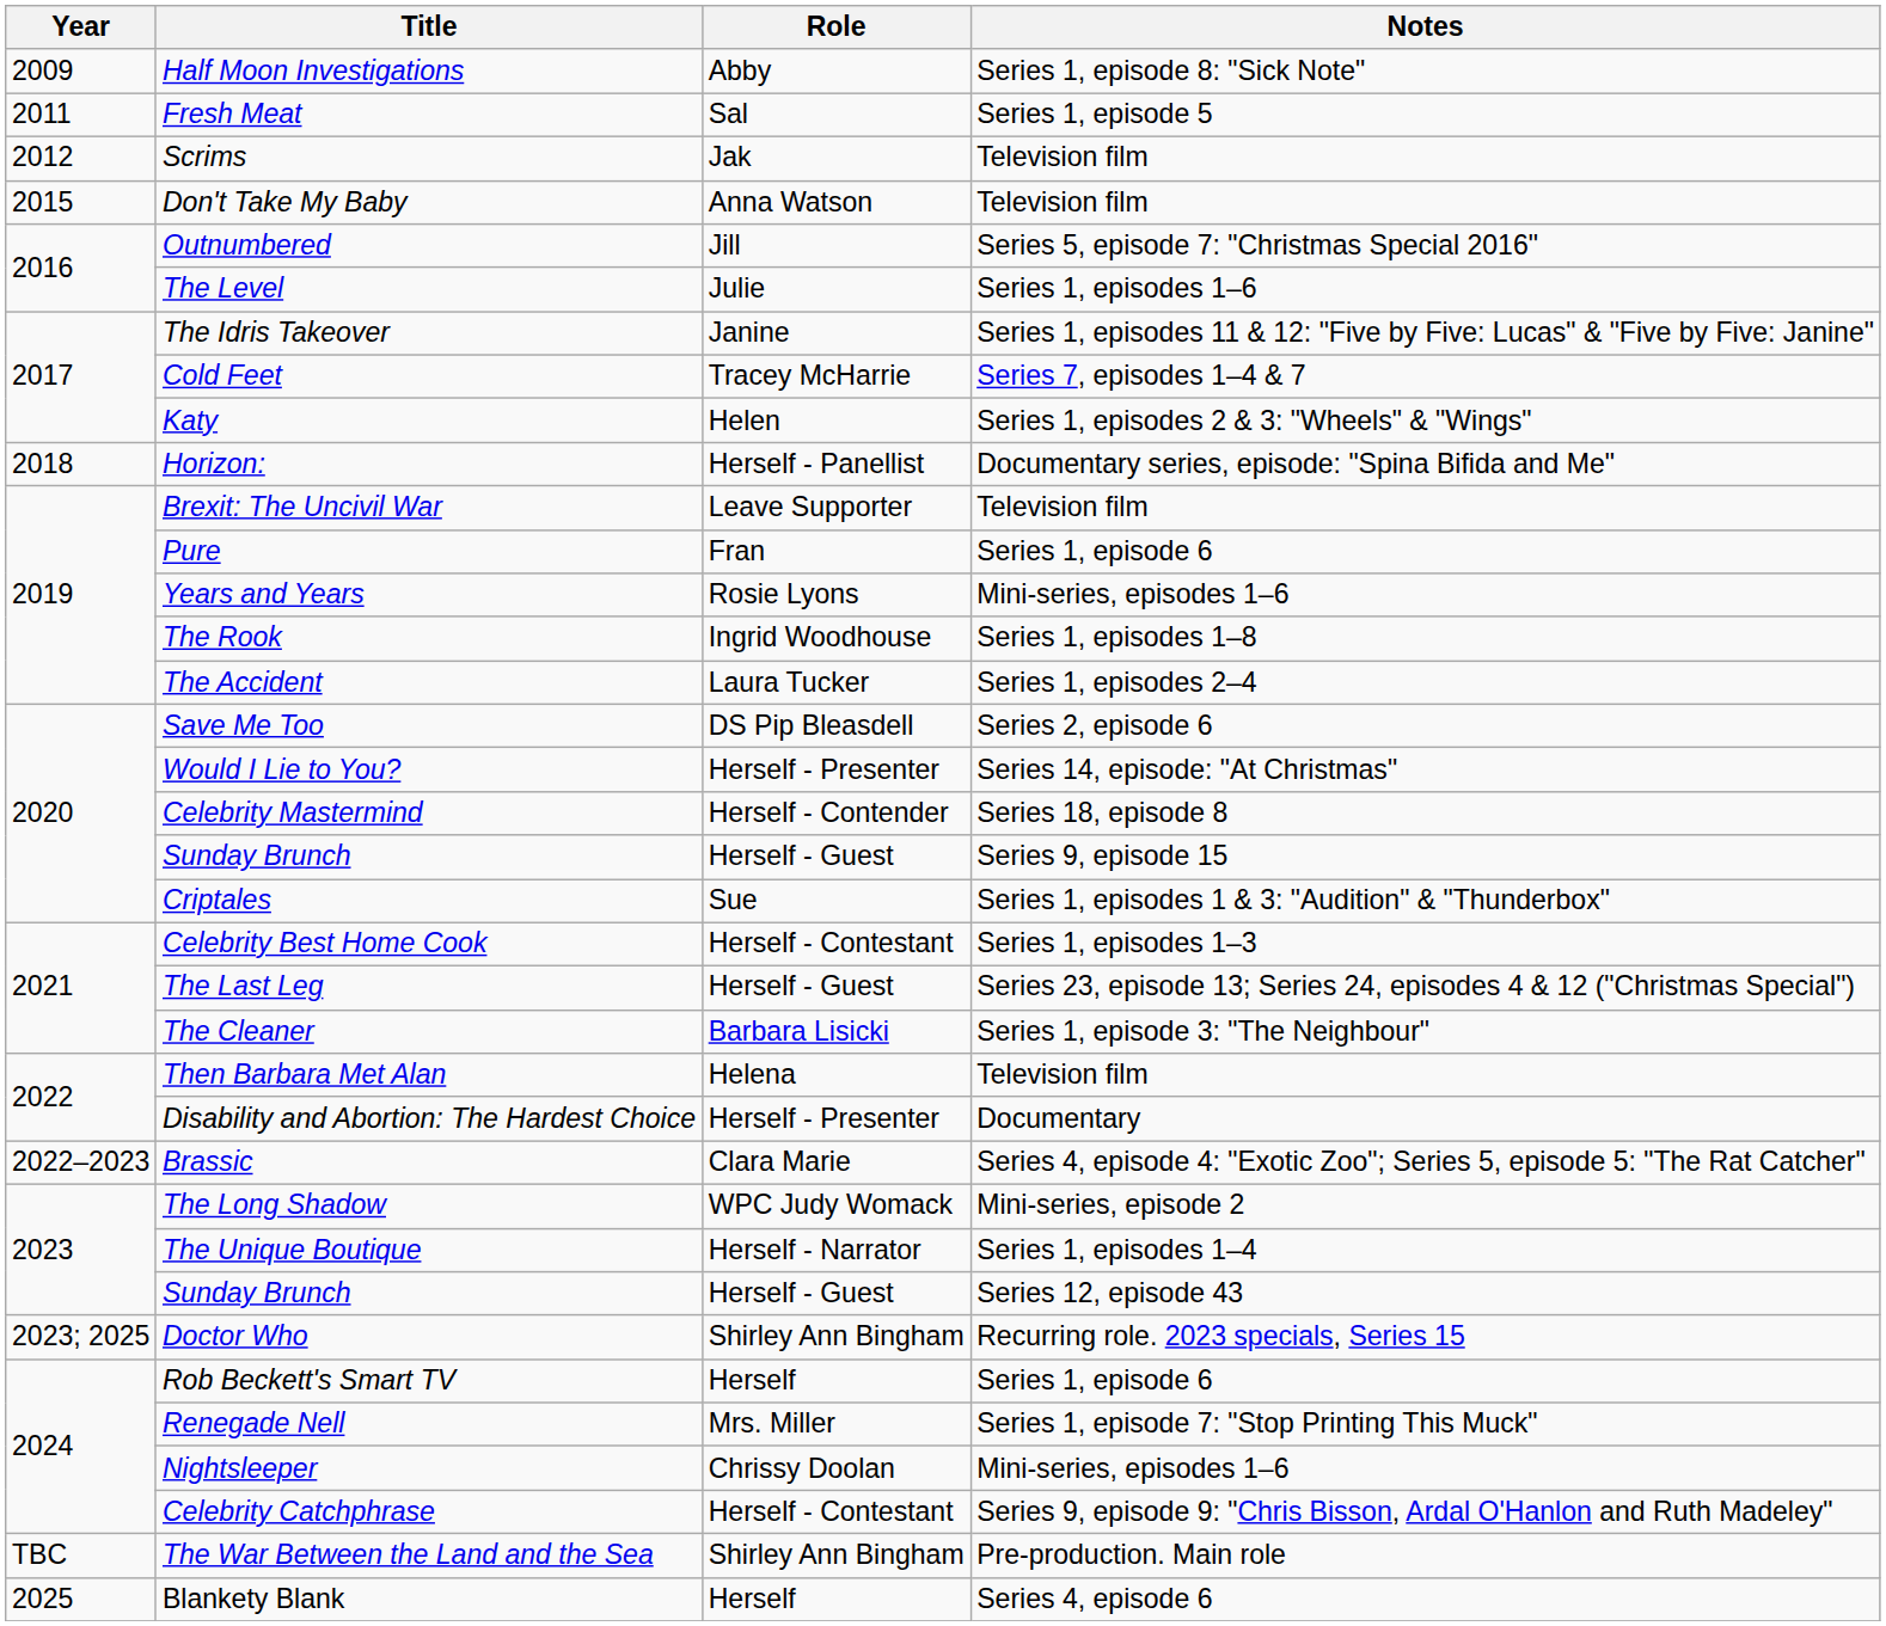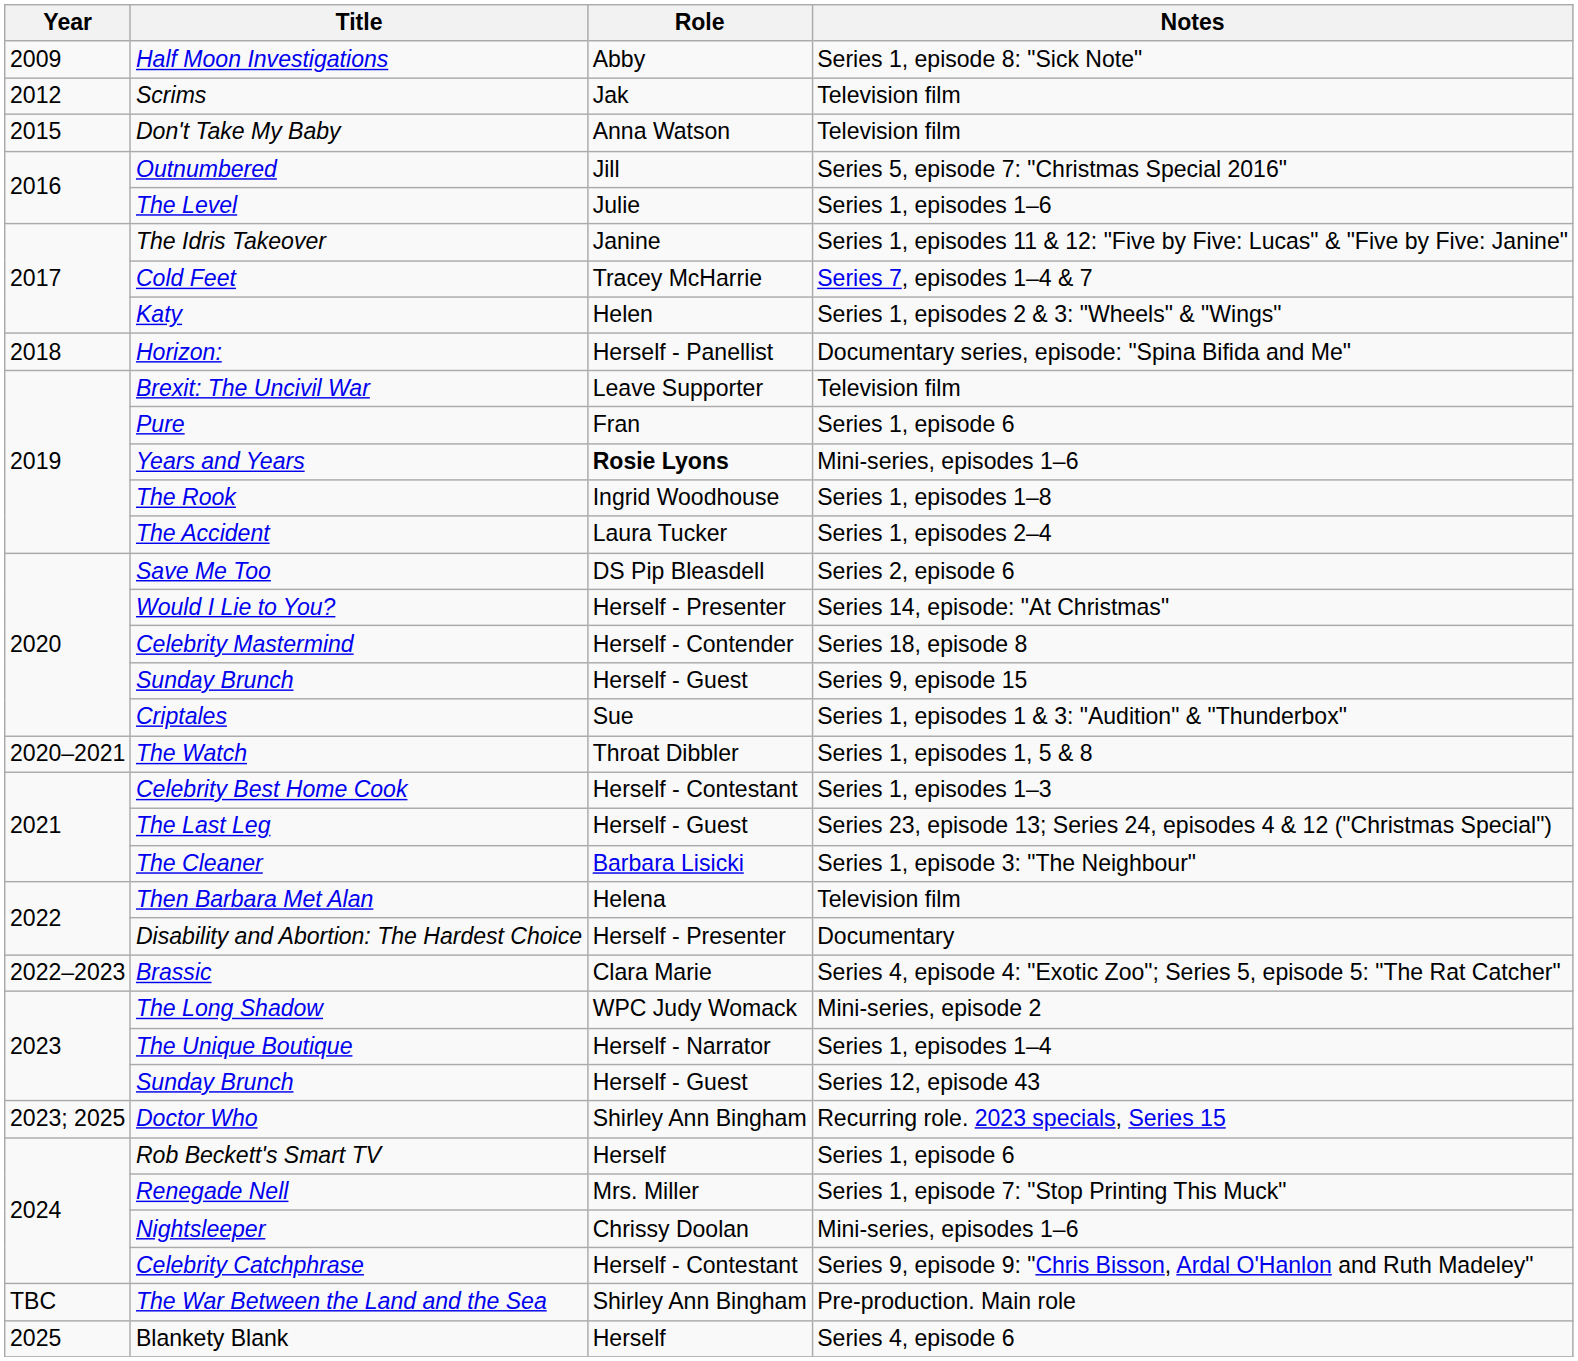 <table class="wikitable">
 <tr>
 <th>Year</th>
 <th>Title</th>
 <th>Role</th>
 <th>Notes</th>
 </tr>
 <tr>
 <td>2009</td>
 <td><em><a href='#'>Half Moon Investigations</a></em></td>
 <td>Abby</td>
 <td>Series 1, episode 8: "Sick Note"</td>
-</tr>
-<tr>
-<td>2011</td>
-<td><em><a href='#'>Fresh Meat</a></em></td>
-<td>Sal</td>
-<td>Series 1, episode 5</td>
 </tr>
 <tr>
 <td>2012</td>
 <td><em>Scrims</em></td>
 <td>Jak</td>
 <td>Television film</td>
 </tr>
 <tr>
 <td>2015</td>
 <td><em>Don't Take My Baby</em></td>
 <td>Anna Watson</td>
 <td>Television film</td>
 </tr>
 <tr>
 <td rowspan="2">2016</td>
 <td><em><a href='#'>Outnumbered</a></em></td>
 <td>Jill</td>
 <td>Series 5, episode 7: "Christmas Special 2016"</td>
 </tr>
 <tr>
 <td><em><a href='#'>The Level</a></em></td>
 <td>Julie</td>
 <td>Series 1, episodes 1–6</td>
 </tr>
 <tr>
 <td rowspan="3">2017</td>
 <td><em>The Idris Takeover</em></td>
 <td>Janine</td>
 <td>Series 1, episodes 11 & 12: "Five by Five: Lucas" & "Five by Five: Janine"</td>
 </tr>
 <tr>
 <td><em><a href='#'>Cold Feet</a></em></td>
 <td>Tracey McHarrie</td>
 <td><a href='#'>Series 7</a>, episodes 1–4 & 7</td>
 </tr>
 <tr>
 <td><em><a href='#'>Katy</a></em></td>
 <td>Helen</td>
 <td>Series 1, episodes 2 & 3: "Wheels" & "Wings"</td>
 </tr>
 <tr>
 <td>2018</td>
 <td><em><a href='#'>Horizon:</a></em></td>
 <td>Herself - Panellist</td>
 <td>Documentary series, episode: "Spina Bifida and Me"</td>
 </tr>
 <tr>
 <td rowspan="5">2019</td>
 <td><em><a href='#'>Brexit: The Uncivil War</a></em></td>
 <td>Leave Supporter</td>
 <td>Television film</td>
 </tr>
 <tr>
 <td><em><a href='#'>Pure</a></em></td>
 <td>Fran</td>
 <td>Series 1, episode 6</td>
 </tr>
 <tr>
 <td><em><a href='#'>Years and Years</a></em></td>
-<td>Rosie Lyons</td>
+<td><strong>Rosie Lyons</strong></td>
 <td>Mini-series, episodes 1–6</td>
 </tr>
 <tr>
 <td><em><a href='#'>The Rook</a></em></td>
 <td>Ingrid Woodhouse</td>
 <td>Series 1, episodes 1–8</td>
 </tr>
 <tr>
 <td><em><a href='#'>The Accident</a></em></td>
 <td>Laura Tucker</td>
 <td>Series 1, episodes 2–4</td>
 </tr>
 <tr>
 <td rowspan="5">2020</td>
 <td><em><a href='#'>Save Me Too</a></em></td>
 <td>DS Pip Bleasdell</td>
 <td>Series 2, episode 6</td>
 </tr>
 <tr>
 <td><em><a href='#'>Would I Lie to You?</a></em></td>
 <td>Herself - Presenter</td>
 <td>Series 14, episode: "At Christmas"</td>
 </tr>
 <tr>
 <td><em><a href='#'>Celebrity Mastermind</a></em></td>
 <td>Herself - Contender</td>
 <td>Series 18, episode 8</td>
 </tr>
 <tr>
 <td><em><a href='#'>Sunday Brunch</a></em></td>
 <td>Herself - Guest</td>
 <td>Series 9, episode 15</td>
 </tr>
 <tr>
 <td><em><a href='#'>Criptales</a></em></td>
 <td>Sue</td>
 <td>Series 1, episodes 1 & 3: "Audition" & "Thunderbox"</td>
+</tr>
+<tr>
+<td>2020–2021</td>
+<td><em><a href='#'>The Watch</a></em></td>
+<td>Throat Dibbler</td>
+<td>Series 1, episodes 1, 5 & 8</td>
 </tr>
 <tr>
 <td rowspan="3">2021</td>
 <td><em><a href='#'>Celebrity Best Home Cook</a></em></td>
 <td>Herself - Contestant</td>
 <td>Series 1, episodes 1–3</td>
 </tr>
 <tr>
 <td><em><a href='#'>The Last Leg</a></em></td>
 <td>Herself - Guest</td>
 <td>Series 23, episode 13; Series 24, episodes 4 & 12 ("Christmas Special")</td>
 </tr>
 <tr>
 <td><em><a href='#'>The Cleaner</a></em></td>
 <td><a href='#'>Barbara Lisicki</a></td>
 <td>Series 1, episode 3: "The Neighbour"</td>
 </tr>
 <tr>
 <td rowspan="2">2022</td>
 <td><em><a href='#'>Then Barbara Met Alan</a></em></td>
 <td>Helena</td>
 <td>Television film</td>
 </tr>
 <tr>
 <td><em>Disability and Abortion: The Hardest Choice</em></td>
 <td>Herself - Presenter</td>
 <td>Documentary</td>
 </tr>
 <tr>
 <td>2022–2023</td>
 <td><em><a href='#'>Brassic</a></em></td>
 <td>Clara Marie</td>
 <td>Series 4, episode 4: "Exotic Zoo"; Series 5, episode 5: "The Rat Catcher"</td>
 </tr>
 <tr>
 <td rowspan="3">2023</td>
 <td><em><a href='#'>The Long Shadow</a></em></td>
 <td>WPC Judy Womack</td>
 <td>Mini-series, episode 2</td>
 </tr>
 <tr>
 <td><em><a href='#'>The Unique Boutique</a></em></td>
 <td>Herself - Narrator</td>
 <td>Series 1, episodes 1–4</td>
 </tr>
 <tr>
 <td><em><a href='#'>Sunday Brunch</a></em></td>
 <td>Herself - Guest</td>
 <td>Series 12, episode 43</td>
 </tr>
 <tr>
 <td>2023; 2025</td>
 <td><em><a href='#'>Doctor Who</a></em></td>
 <td>Shirley Ann Bingham</td>
 <td>Recurring role. <a href='#'>2023 specials</a>, <a href='#'>Series 15</a></td>
 </tr>
 <tr>
 <td rowspan="4">2024</td>
 <td><em>Rob Beckett's Smart TV</em></td>
 <td>Herself</td>
 <td>Series 1, episode 6</td>
 </tr>
 <tr>
 <td><em><a href='#'>Renegade Nell</a></em></td>
 <td>Mrs. Miller</td>
 <td>Series 1, episode 7: "Stop Printing This Muck"</td>
 </tr>
 <tr>
 <td><em><a href='#'>Nightsleeper</a></em></td>
 <td>Chrissy Doolan</td>
 <td>Mini-series, episodes 1–6</td>
 </tr>
 <tr>
 <td><em><a href='#'>Celebrity Catchphrase</a></em></td>
 <td>Herself - Contestant</td>
 <td>Series 9, episode 9: "<a href='#'>Chris Bisson</a>, <a href='#'>Ardal O'Hanlon</a> and Ruth Madeley"</td>
 </tr>
 <tr>
 <td>TBC</td>
 <td><em><a href='#'>The War Between the Land and the Sea</a></em></td>
 <td>Shirley Ann Bingham</td>
 <td>Pre-production. Main role</td>
 </tr>
 <tr>
 <td>2025</td>
 <td>Blankety Blank</td>
 <td>Herself</td>
 <td>Series 4, episode 6</td>
 </tr>
 </table>
